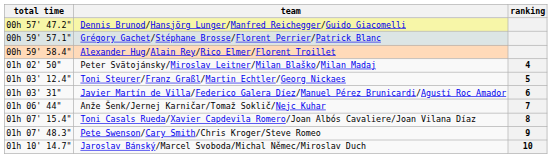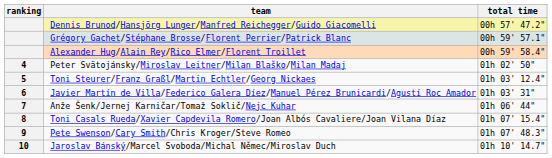 <table class="wikitable">
 <tr>
+<th>ranking</th>
+<th>team</th>
 <th>total time</th>
-<th>team</th>
-<th>ranking</th>
 </tr>
 <tr>
+<th bgcolor="gold"></th>
+<td bgcolor="#F7F6A8"> <a href='#'>Dennis Brunod</a>/<a href='#'>Hansjörg Lunger</a>/<a href='#'>Manfred Reichegger</a>/<a href='#'>Guido Giacomelli</a></td>
 <td bgcolor="#F7F6A8">00h 57' 47.2"</td>
-<td bgcolor="#F7F6A8"> <a href='#'>Dennis Brunod</a>/<a href='#'>Hansjörg Lunger</a>/<a href='#'>Manfred Reichegger</a>/<a href='#'>Guido Giacomelli</a></td>
-<th bgcolor="gold"></th>
 </tr>
 <tr>
+<th bgcolor="silver"></th>
+<td bgcolor="#DCE5E5"> <a href='#'>Grégory Gachet</a>/<a href='#'>Stéphane Brosse</a>/<a href='#'>Florent Perrier</a>/<a href='#'>Patrick Blanc</a></td>
 <td bgcolor="#DCE5E5">00h 59' 57.1"</td>
-<td bgcolor="#DCE5E5"> <a href='#'>Grégory Gachet</a>/<a href='#'>Stéphane Brosse</a>/<a href='#'>Florent Perrier</a>/<a href='#'>Patrick Blanc</a></td>
-<th bgcolor="silver"></th>
 </tr>
 <tr>
+<th bgcolor="#cc9966"></th>
+<td bgcolor="#FFDAB9"> <a href='#'>Alexander Hug</a>/<a href='#'>Alain Rey</a>/<a href='#'>Rico Elmer</a>/<a href='#'>Florent Troillet</a></td>
 <td bgcolor="#FFDAB9">00h 59' 58.4"</td>
-<td bgcolor="#FFDAB9"> <a href='#'>Alexander Hug</a>/<a href='#'>Alain Rey</a>/<a href='#'>Rico Elmer</a>/<a href='#'>Florent Troillet</a></td>
-<th bgcolor="#cc9966"></th>
 </tr>
 <tr>
+<th>4</th>
+<td> Peter Svätojánsky/<a href='#'>Miroslav Leitner</a>/<a href='#'>Milan Blaško</a>/<a href='#'>Milan Madaj</a></td>
 <td>01h 02' 50"</td>
-<td> Peter Svätojánsky/<a href='#'>Miroslav Leitner</a>/<a href='#'>Milan Blaško</a>/<a href='#'>Milan Madaj</a></td>
-<th>4</th>
 </tr>
 <tr>
+<th>5</th>
+<td> <a href='#'>Toni Steurer</a>/<a href='#'>Franz Graßl</a>/<a href='#'>Martin Echtler</a>/<a href='#'>Georg Nickaes</a></td>
 <td>01h 03' 12.4"</td>
-<td> <a href='#'>Toni Steurer</a>/<a href='#'>Franz Graßl</a>/<a href='#'>Martin Echtler</a>/<a href='#'>Georg Nickaes</a></td>
-<th>5</th>
 </tr>
 <tr>
+<th>6</th>
+<td> <a href='#'>Javier Martín de Villa</a>/<a href='#'>Federico Galera Díez</a>/<a href='#'>Manuel Pérez Brunicardi</a>/<a href='#'>Agustí Roc Amador</a></td>
 <td>01h 03' 31"</td>
-<td> <a href='#'>Javier Martín de Villa</a>/<a href='#'>Federico Galera Díez</a>/<a href='#'>Manuel Pérez Brunicardi</a>/<a href='#'>Agustí Roc Amador</a></td>
-<th>6</th>
 </tr>
 <tr>
+<th>7</th>
+<td> Anže Šenk/Jernej Karničar/Tomaž Soklič/<a href='#'>Nejc Kuhar</a></td>
 <td>01h 06' 44"</td>
-<td> Anže Šenk/Jernej Karničar/Tomaž Soklič/<a href='#'>Nejc Kuhar</a></td>
-<th>7</th>
 </tr>
 <tr>
+<th>8</th>
+<td> <a href='#'>Toni Casals Rueda</a>/<a href='#'>Xavier Capdevila Romero</a>/Joan Albós Cavaliere/Joan Vilana Díaz</td>
 <td>01h 07' 15.4"</td>
-<td> <a href='#'>Toni Casals Rueda</a>/<a href='#'>Xavier Capdevila Romero</a>/Joan Albós Cavaliere/Joan Vilana Díaz</td>
-<th>8</th>
 </tr>
 <tr>
+<th>9</th>
+<td> <a href='#'>Pete Swenson</a>/<a href='#'>Cary Smith</a>/Chris Kroger/Steve Romeo</td>
 <td>01h 07' 48.3"</td>
-<td> <a href='#'>Pete Swenson</a>/<a href='#'>Cary Smith</a>/Chris Kroger/Steve Romeo</td>
-<th>9</th>
 </tr>
 <tr>
+<th>10</th>
+<td> <a href='#'>Jaroslav Bánský</a>/Marcel Svoboda/Michal Němec/Miroslav Duch</td>
 <td>01h 10' 14.7"</td>
-<td> <a href='#'>Jaroslav Bánský</a>/Marcel Svoboda/Michal Němec/Miroslav Duch</td>
-<th>10</th>
 </tr>
 </table>
